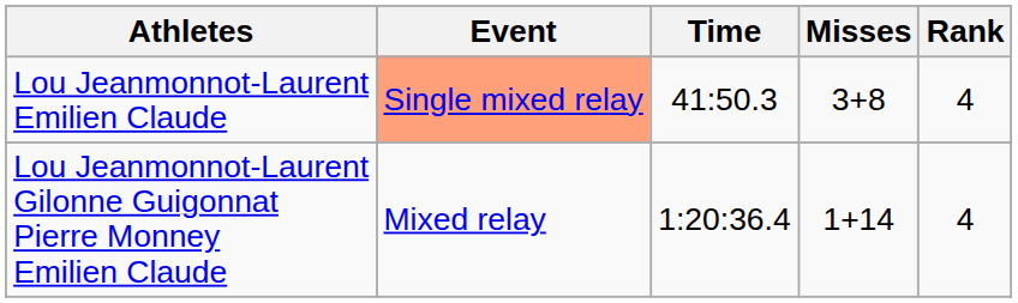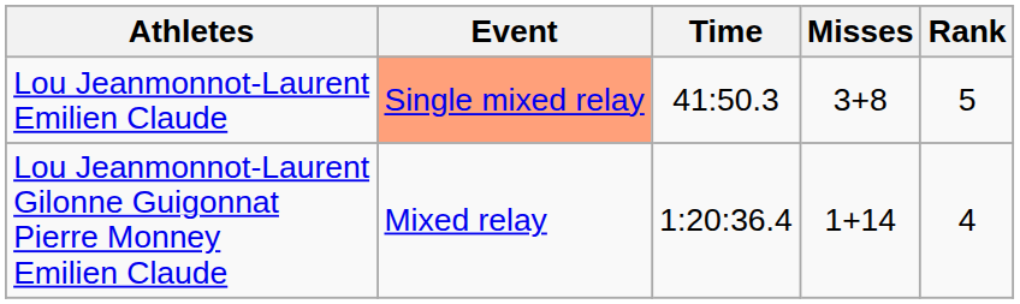 <table class="wikitable" style="font-size:90%">
 <tr>
 <th>Athletes</th>
 <th>Event</th>
 <th>Time</th>
 <th>Misses</th>
 <th>Rank</th>
 </tr>
 <tr align=center>
 <td align=left><a href='#'>Lou Jeanmonnot-Laurent</a><br><a href='#'>Emilien Claude</a></td>
 <td align=left style="background: lightsalmon;"><a href='#'>Single mixed relay</a></td>
 <td>41:50.3</td>
 <td>3+8</td>
-<td>4</td>
+<td>5</td>
 </tr>
 <tr align=center>
 <td align=left><a href='#'>Lou Jeanmonnot-Laurent</a><br><a href='#'>Gilonne Guigonnat</a><br><a href='#'>Pierre Monney</a><br><a href='#'>Emilien Claude</a></td>
 <td align=left><a href='#'>Mixed relay</a></td>
 <td>1:20:36.4</td>
 <td>1+14</td>
 <td>4</td>
 </tr>
 </table>
